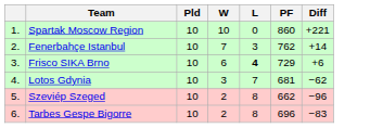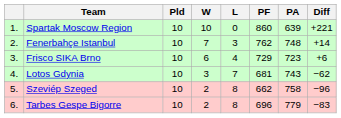 <table class="wikitable" style="text-align:center">
 <tr>
 <th width=25></th>
 <th width=220>Team</th>
 <th width=40>Pld</th>
 <th width=40>W</th>
 <th width=40>L</th>
 <th width=40>PF</th>
+<th width=40>PA</th>
 <th width=40>Diff</th>
 </tr>
 <tr style="background: #ccffcc;">
 <td>1.</td>
 <td align=left> <a href='#'>Spartak Moscow Region</a></td>
 <td>10</td>
 <td>10</td>
 <td>0</td>
 <td>860</td>
+<td>639</td>
 <td>+221</td>
 </tr>
 <tr style="background: #ccffcc;">
 <td>2.</td>
 <td align=left> <a href='#'>Fenerbahçe Istanbul</a></td>
 <td>10</td>
 <td>7</td>
 <td>3</td>
 <td>762</td>
+<td>748</td>
 <td>+14</td>
 </tr>
 <tr style="background: #ccffcc;">
 <td>3.</td>
 <td align=left> <a href='#'>Frisco SIKA Brno</a></td>
 <td>10</td>
 <td>6</td>
-<td><strong>4</strong></td>
+<td>4</td>
 <td>729</td>
+<td>723</td>
 <td>+6</td>
 </tr>
 <tr style="background: #ccffcc;">
 <td>4.</td>
 <td align=left> <a href='#'>Lotos Gdynia</a></td>
 <td>10</td>
 <td>3</td>
 <td>7</td>
 <td>681</td>
+<td>743</td>
 <td>−62</td>
 </tr>
 <tr style="background: #ffcccc;">
 <td>5.</td>
 <td align=left> <a href='#'>Szeviép Szeged</a></td>
 <td>10</td>
 <td>2</td>
 <td>8</td>
 <td>662</td>
+<td>758</td>
 <td>−96</td>
 </tr>
 <tr style="background: #ffcccc;">
 <td>6.</td>
 <td align=left> <a href='#'>Tarbes Gespe Bigorre</a></td>
 <td>10</td>
 <td>2</td>
 <td>8</td>
 <td>696</td>
+<td>779</td>
 <td>−83</td>
 </tr>
 </table>
